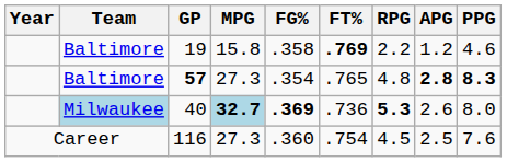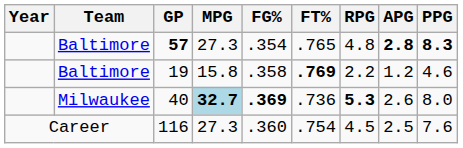 <table class="wikitable sortable" style="font-size:95%; text-align:right;">
 <tr>
 <th>Year</th>
 <th>Team</th>
 <th>GP</th>
 <th>MPG</th>
 <th>FG%</th>
 <th>FT%</th>
 <th>RPG</th>
 <th>APG</th>
 <th>PPG</th>
 </tr>
 <tr>
 <td style="text-align:left;"></td>
 <td style="text-align:left;"><a href='#'>Baltimore</a></td>
+<td><strong>57</strong></td>
+<td>27.3</td>
+<td>.354</td>
+<td>.765</td>
+<td>4.8</td>
+<td><strong>2.8</strong></td>
+<td><strong>8.3</strong></td>
+</tr>
+<tr>
+<td style="text-align:left;"></td>
+<td style="text-align:left;"><a href='#'>Baltimore</a></td>
 <td>19</td>
 <td>15.8</td>
 <td>.358</td>
 <td><strong>.769</strong></td>
 <td>2.2</td>
 <td>1.2</td>
 <td>4.6</td>
 </tr>
 <tr>
 <td style="text-align:left;"></td>
-<td style="text-align:left;"><a href='#'>Baltimore</a></td>
-<td><strong>57</strong></td>
-<td>27.3</td>
-<td>.354</td>
-<td>.765</td>
-<td>4.8</td>
-<td><strong>2.8</strong></td>
-<td><strong>8.3</strong></td>
-</tr>
-<tr>
-<td style="text-align:left;"></td>
-<td style="background: lightblue; text-align:left;"><a href='#'>Milwaukee</a></td>
+<td style="text-align:left;"><a href='#'>Milwaukee</a></td>
 <td>40</td>
 <td style="background: lightblue;"><strong>32.7</strong></td>
 <td><strong>.369</strong></td>
 <td>.736</td>
 <td><strong>5.3</strong></td>
 <td>2.6</td>
 <td>8.0</td>
 </tr>
 <tr>
 <td colspan="2" style="text-align:center;">Career</td>
 <td>116</td>
 <td>27.3</td>
 <td>.360</td>
 <td>.754</td>
 <td>4.5</td>
 <td>2.5</td>
 <td>7.6</td>
 </tr>
 </table>
